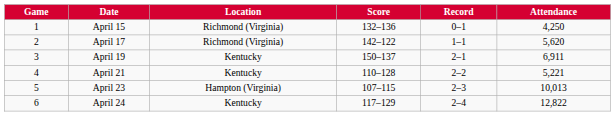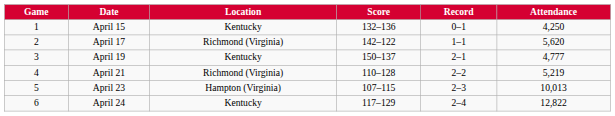 <table class="wikitable" style="width:80%;">
 <tr style="text-align:center; background:#D50032; color:#FFFFFF;">
 <td><strong>Game</strong></td>
 <td><strong>Date</strong></td>
 <td><strong>Location</strong></td>
 <td><strong>Score</strong></td>
 <td><strong>Record</strong></td>
 <td><strong>Attendance</strong></td>
 </tr>
 <tr style="text-align:center;" bgcolor="">
 <td>1</td>
 <td>April 15</td>
-<td>Richmond (Virginia)</td>
+<td>Kentucky</td>
 <td>132–136</td>
 <td>0–1</td>
 <td>4,250</td>
 </tr>
 <tr style="text-align:center;" bgcolor="">
 <td>2</td>
 <td>April 17</td>
 <td>Richmond (Virginia)</td>
 <td>142–122</td>
 <td>1–1</td>
 <td>5,620</td>
 </tr>
 <tr style="text-align:center;" bgcolor="">
 <td>3</td>
 <td>April 19</td>
 <td>Kentucky</td>
 <td>150–137</td>
 <td>2–1</td>
-<td>6,911</td>
+<td>4,777</td>
 </tr>
 <tr style="text-align:center;" bgcolor="">
 <td>4</td>
 <td>April 21</td>
-<td>Kentucky</td>
+<td>Richmond (Virginia)</td>
 <td>110–128</td>
 <td>2–2</td>
-<td>5,221</td>
+<td>5,219</td>
 </tr>
 <tr style="text-align:center;" bgcolor="">
 <td>5</td>
 <td>April 23</td>
 <td>Hampton (Virginia)</td>
 <td>107–115</td>
 <td>2–3</td>
 <td>10,013</td>
 </tr>
 <tr style="text-align:center;" bgcolor="">
 <td>6</td>
 <td>April 24</td>
 <td>Kentucky</td>
 <td>117–129</td>
 <td>2–4</td>
 <td>12,822</td>
 </tr>
 </table>
